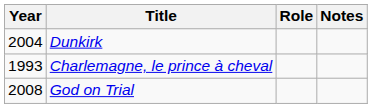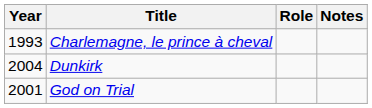 <table class="wikitable sortable">
 <tr>
 <th>Year</th>
 <th>Title</th>
 <th>Role</th>
 <th class="unsortable">Notes</th>
 </tr>
 <tr>
+<td>1993</td>
+<td><em><a href='#'>Charlemagne, le prince à cheval</a></em></td>
+<td></td>
+<td></td>
+</tr>
+<tr>
 <td>2004</td>
 <td><em><a href='#'>Dunkirk</a></em></td>
 <td></td>
 <td></td>
 </tr>
 <tr>
-<td>1993</td>
-<td><em><a href='#'>Charlemagne, le prince à cheval</a></em></td>
-<td></td>
-<td></td>
-</tr>
-<tr>
-<td>2008</td>
+<td>2001</td>
 <td><em><a href='#'>God on Trial</a></em></td>
 <td></td>
 <td></td>
 </tr>
 </table>
